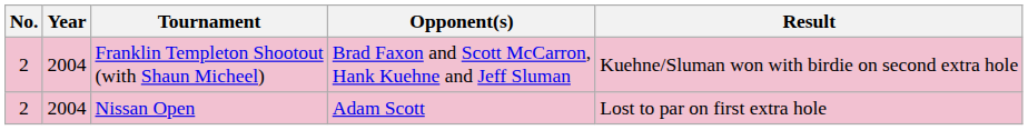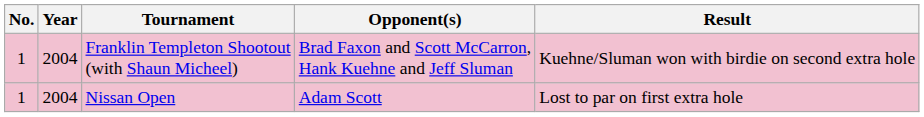 <table class="wikitable" style="font-size:95%;">
 <tr>
 <th>No.</th>
 <th>Year</th>
 <th>Tournament</th>
 <th>Opponent(s)</th>
 <th>Result</th>
 </tr>
 <tr style="background:#F2C1D1;">
-<td align=center>2</td>
+<td align=center>1</td>
 <td>2004</td>
 <td><a href='#'>Franklin Templeton Shootout</a><br>(with  <a href='#'>Shaun Micheel</a>)</td>
 <td> <a href='#'>Brad Faxon</a> and  <a href='#'>Scott McCarron</a>,<br> <a href='#'>Hank Kuehne</a> and  <a href='#'>Jeff Sluman</a></td>
 <td>Kuehne/Sluman won with birdie on second extra hole</td>
 </tr>
 <tr style="background:#F2C1D1;">
-<td align=center>2</td>
+<td align=center>1</td>
 <td>2004</td>
 <td><a href='#'>Nissan Open</a></td>
 <td> <a href='#'>Adam Scott</a></td>
 <td>Lost to par on first extra hole</td>
 </tr>
 </table>
